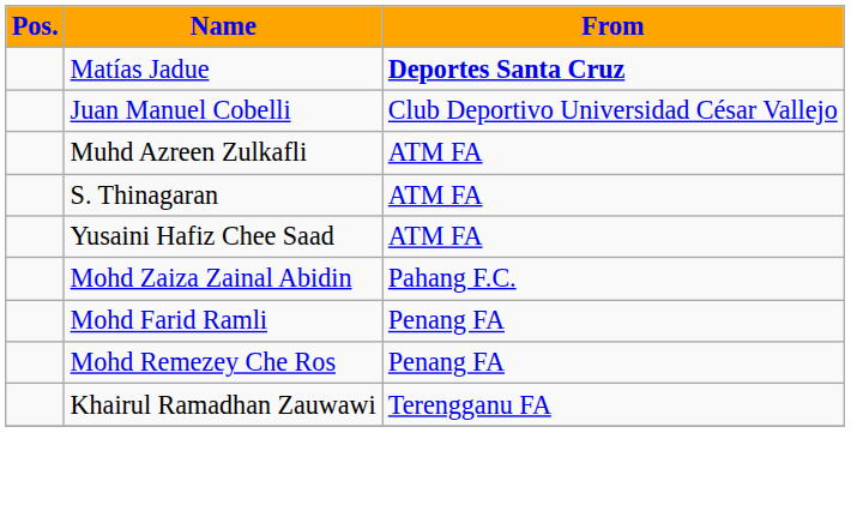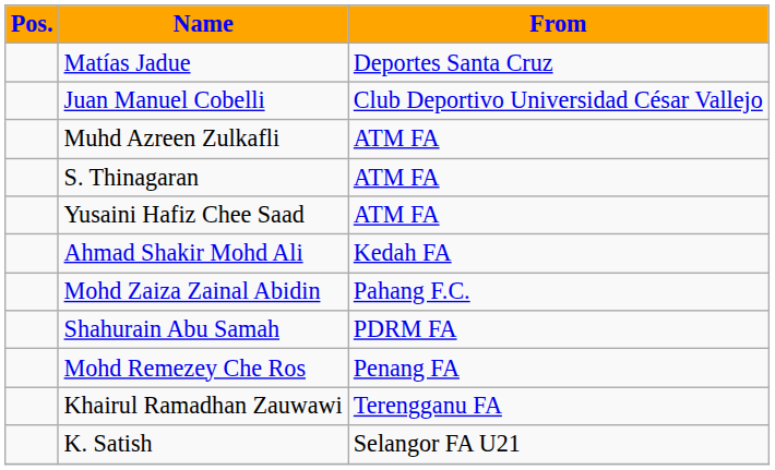 <table class="wikitable sortable">
 <tr>
 <th style="background:Orange; color:Blue;">Pos.</th>
 <th style="background:Orange; color:Blue;">Name</th>
 <th style="background:Orange; color:Blue;">From</th>
 </tr>
 <tr>
 <td></td>
 <td> <a href='#'>Matías Jadue</a></td>
-<td><strong> <a href='#'>Deportes Santa Cruz</a></strong></td>
+<td> <a href='#'>Deportes Santa Cruz</a></td>
 </tr>
 <tr>
 <td></td>
 <td> <a href='#'>Juan Manuel Cobelli</a></td>
 <td> <a href='#'>Club Deportivo Universidad César Vallejo</a></td>
 </tr>
 <tr>
 <td></td>
 <td> Muhd Azreen Zulkafli</td>
 <td> <a href='#'>ATM FA</a></td>
 </tr>
 <tr>
 <td></td>
 <td> S. Thinagaran</td>
 <td> <a href='#'>ATM FA</a></td>
 </tr>
 <tr>
 <td></td>
 <td> Yusaini Hafiz Chee Saad</td>
 <td> <a href='#'>ATM FA</a></td>
 </tr>
 <tr>
 <td></td>
+<td> <a href='#'>Ahmad Shakir Mohd Ali</a></td>
+<td> <a href='#'>Kedah FA</a></td>
+</tr>
+<tr>
+<td></td>
 <td> <a href='#'>Mohd Zaiza Zainal Abidin</a></td>
 <td> <a href='#'>Pahang F.C.</a></td>
 </tr>
 <tr>
 <td></td>
-<td> <a href='#'>Mohd Farid Ramli</a></td>
-<td> <a href='#'>Penang FA</a></td>
+<td> <a href='#'>Shahurain Abu Samah</a></td>
+<td> <a href='#'>PDRM FA</a></td>
 </tr>
 <tr>
 <td></td>
 <td> <a href='#'>Mohd Remezey Che Ros</a></td>
 <td> <a href='#'>Penang FA</a></td>
 </tr>
 <tr>
 <td></td>
 <td> Khairul Ramadhan Zauwawi</td>
 <td> <a href='#'>Terengganu FA</a></td>
 </tr>
 <tr>
+<td></td>
+<td> K. Satish</td>
+<td> Selangor FA U21</td>
+</tr>
+<tr>
 </tr>
 </table>
